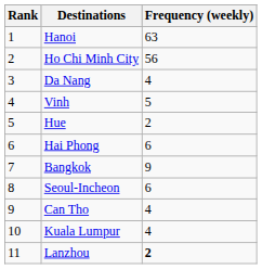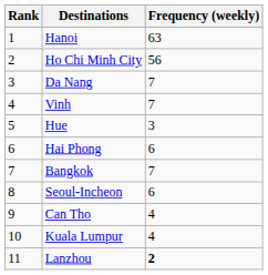 <table class="wikitable sortable" style="font-size:89%; align=center;">
 <tr style="background:darkgrey;">
 <th>Rank</th>
 <th>Destinations</th>
 <th>Frequency (weekly)</th>
 </tr>
 <tr>
 <td>1</td>
 <td><a href='#'>Hanoi</a></td>
 <td>63</td>
 </tr>
 <tr>
 <td>2</td>
 <td><a href='#'>Ho Chi Minh City</a></td>
 <td>56</td>
 </tr>
 <tr>
 <td>3</td>
 <td><a href='#'>Da Nang</a></td>
-<td>4</td>
+<td>7</td>
 </tr>
 <tr>
 <td>4</td>
 <td><a href='#'>Vinh</a></td>
-<td>5</td>
+<td>7</td>
 </tr>
 <tr>
 <td>5</td>
 <td><a href='#'>Hue</a></td>
-<td>2</td>
+<td>3</td>
 </tr>
 <tr>
 <td>6</td>
 <td><a href='#'>Hai Phong</a></td>
 <td>6</td>
 </tr>
 <tr>
 <td>7</td>
 <td><a href='#'>Bangkok</a></td>
-<td>9</td>
+<td>7</td>
 </tr>
 <tr>
 <td>8</td>
 <td><a href='#'>Seoul-Incheon</a></td>
 <td>6</td>
 </tr>
 <tr>
 <td>9</td>
 <td><a href='#'>Can Tho</a></td>
 <td>4</td>
 </tr>
 <tr>
 <td>10</td>
 <td><a href='#'>Kuala Lumpur</a></td>
 <td>4</td>
 </tr>
 <tr>
 <td>11</td>
 <td><a href='#'>Lanzhou</a></td>
 <td><strong>2</strong></td>
 </tr>
 </table>
